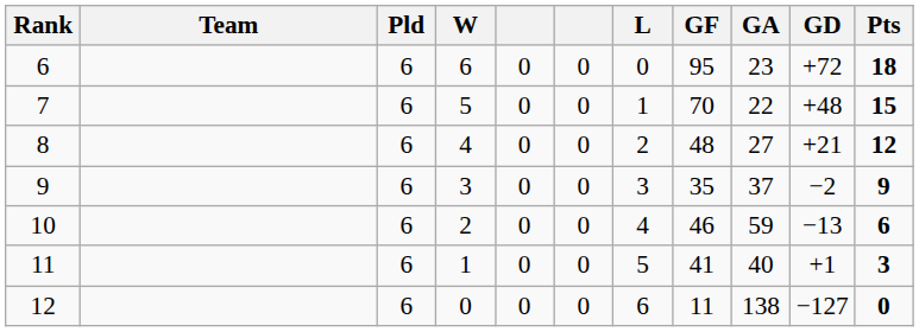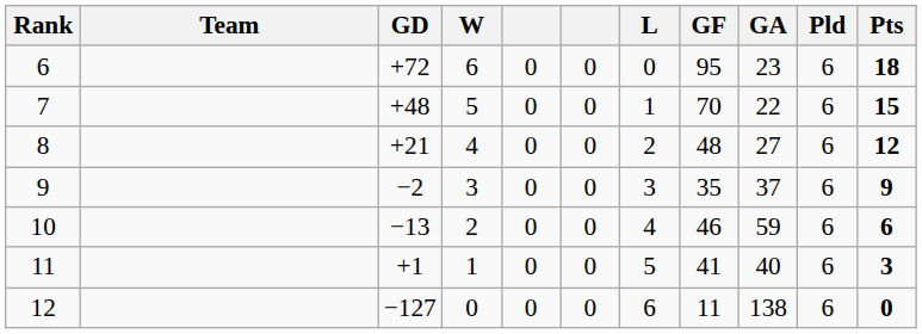 <table class="wikitable" style="text-align: center;">
 <tr>
 <th width="40">Rank</th>
 <th width="180">Team</th>
-<th width="30">Pld</th>
+<th width="30">GD</th>
 <th width="30">W</th>
 <th width="30"></th>
 <th width="30"></th>
 <th width="30">L</th>
 <th width="30">GF</th>
 <th width="30">GA</th>
-<th width="30">GD</th>
+<th width="30">Pld</th>
 <th width="30">Pts</th>
 </tr>
 <tr>
 <td>6</td>
 <td style="text-align:left;"></td>
-<td>6</td>
+<td>+72</td>
 <td>6</td>
 <td>0</td>
 <td>0</td>
 <td>0</td>
 <td>95</td>
 <td>23</td>
-<td>+72</td>
+<td>6</td>
 <td><strong>18</strong></td>
 </tr>
 <tr>
 <td>7</td>
 <td style="text-align:left;"><strong></strong></td>
-<td>6</td>
+<td>+48</td>
 <td>5</td>
 <td>0</td>
 <td>0</td>
 <td>1</td>
 <td>70</td>
 <td>22</td>
-<td>+48</td>
+<td>6</td>
 <td><strong>15</strong></td>
 </tr>
 <tr>
 <td>8</td>
 <td style="text-align:left;"></td>
-<td>6</td>
+<td>+21</td>
 <td>4</td>
 <td>0</td>
 <td>0</td>
 <td>2</td>
 <td>48</td>
 <td>27</td>
-<td>+21</td>
+<td>6</td>
 <td><strong>12</strong></td>
 </tr>
 <tr>
 <td>9</td>
 <td style="text-align:left;"></td>
-<td>6</td>
+<td>−2</td>
 <td>3</td>
 <td>0</td>
 <td>0</td>
 <td>3</td>
 <td>35</td>
 <td>37</td>
-<td>−2</td>
+<td>6</td>
 <td><strong>9</strong></td>
 </tr>
 <tr>
 <td>10</td>
 <td style="text-align:left;"></td>
-<td>6</td>
+<td>−13</td>
 <td>2</td>
 <td>0</td>
 <td>0</td>
 <td>4</td>
 <td>46</td>
 <td>59</td>
-<td>−13</td>
+<td>6</td>
 <td><strong>6</strong></td>
 </tr>
 <tr>
 <td>11</td>
 <td style="text-align:left;"></td>
-<td>6</td>
+<td>+1</td>
 <td>1</td>
 <td>0</td>
 <td>0</td>
 <td>5</td>
 <td>41</td>
 <td>40</td>
-<td>+1</td>
+<td>6</td>
 <td><strong>3</strong></td>
 </tr>
 <tr>
 <td>12</td>
 <td style="text-align:left;"></td>
-<td>6</td>
+<td>−127</td>
 <td>0</td>
 <td>0</td>
 <td>0</td>
 <td>6</td>
 <td>11</td>
 <td>138</td>
-<td>−127</td>
+<td>6</td>
 <td><strong>0</strong></td>
 </tr>
 </table>
